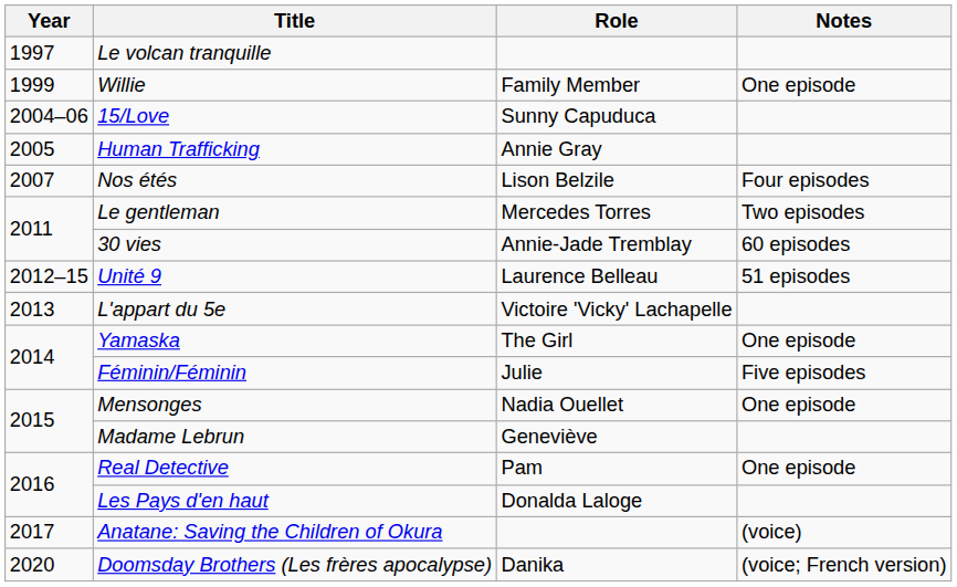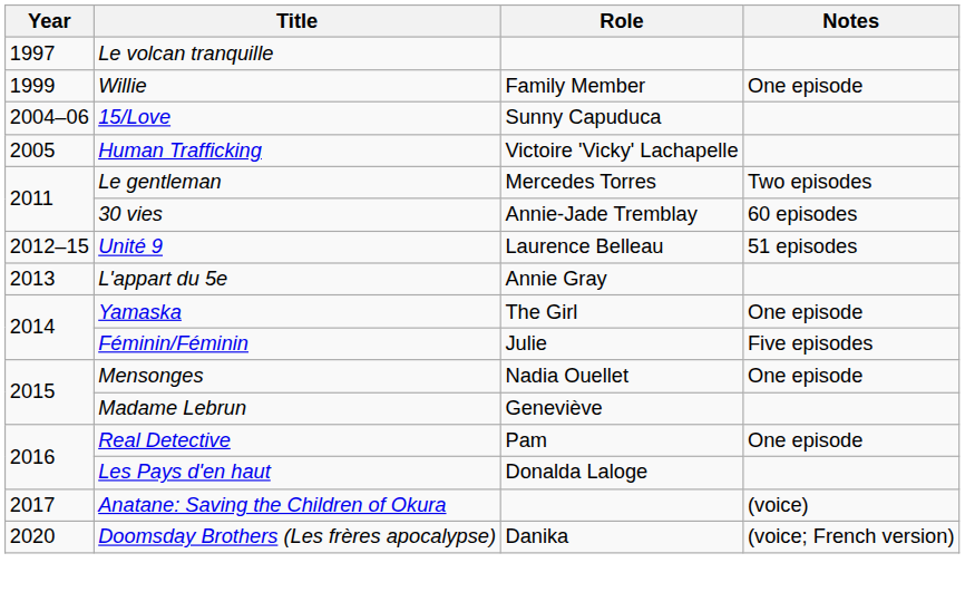 <table class="wikitable">
 <tr>
 <th>Year</th>
 <th>Title</th>
 <th>Role</th>
 <th>Notes</th>
 </tr>
 <tr>
 <td>1997</td>
 <td><em>Le volcan tranquille</em></td>
 <td></td>
 <td></td>
 </tr>
 <tr>
 <td>1999</td>
 <td><em>Willie</em></td>
 <td>Family Member</td>
 <td>One episode</td>
 </tr>
 <tr>
 <td>2004–06</td>
 <td><em><a href='#'>15/Love</a></em></td>
 <td>Sunny Capuduca</td>
 <td></td>
 </tr>
 <tr>
 <td>2005</td>
 <td><em><a href='#'>Human Trafficking</a></em></td>
-<td>Annie Gray</td>
+<td>Victoire 'Vicky' Lachapelle</td>
 <td></td>
-</tr>
-<tr>
-<td>2007</td>
-<td><em>Nos étés</em></td>
-<td>Lison Belzile</td>
-<td>Four episodes</td>
 </tr>
 <tr>
 <td rowspan=2>2011</td>
 <td><em>Le gentleman</em></td>
 <td>Mercedes Torres</td>
 <td>Two episodes</td>
 </tr>
 <tr>
 <td><em>30 vies</em></td>
 <td>Annie-Jade Tremblay</td>
 <td>60 episodes</td>
 </tr>
 <tr>
 <td>2012–15</td>
 <td><em><a href='#'>Unité 9</a></em></td>
 <td>Laurence Belleau</td>
 <td>51 episodes</td>
 </tr>
 <tr>
 <td>2013</td>
 <td><em>L'appart du 5e</em></td>
-<td>Victoire 'Vicky' Lachapelle</td>
+<td>Annie Gray</td>
 <td></td>
 </tr>
 <tr>
 <td rowspan=2>2014</td>
 <td><em><a href='#'>Yamaska</a></em></td>
 <td>The Girl</td>
 <td>One episode</td>
 </tr>
 <tr>
 <td><em><a href='#'>Féminin/Féminin</a></em></td>
 <td>Julie</td>
 <td>Five episodes</td>
 </tr>
 <tr>
 <td rowspan=2>2015</td>
 <td><em>Mensonges</em></td>
 <td>Nadia Ouellet</td>
 <td>One episode</td>
 </tr>
 <tr>
 <td><em>Madame Lebrun</em></td>
 <td>Geneviève</td>
 <td></td>
 </tr>
 <tr>
 <td rowspan=2>2016</td>
 <td><em><a href='#'>Real Detective</a></em></td>
 <td>Pam</td>
 <td>One episode</td>
 </tr>
 <tr>
 <td><em><a href='#'>Les Pays d'en haut</a></em></td>
 <td>Donalda Laloge</td>
 <td></td>
 </tr>
 <tr>
 <td>2017</td>
 <td><em><a href='#'>Anatane: Saving the Children of Okura</a></em></td>
 <td></td>
 <td>(voice)</td>
 </tr>
 <tr>
 <td>2020</td>
 <td><em><a href='#'>Doomsday Brothers</a> (Les frères apocalypse)</em></td>
 <td>Danika</td>
 <td>(voice; French version)</td>
 </tr>
 </table>
